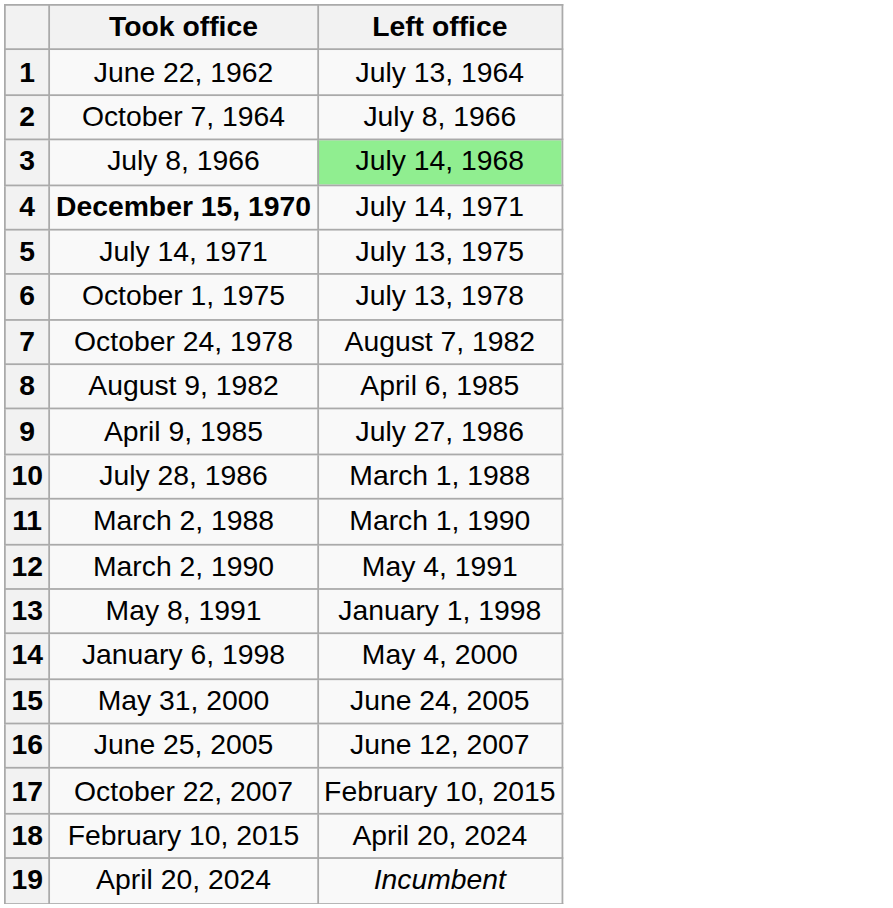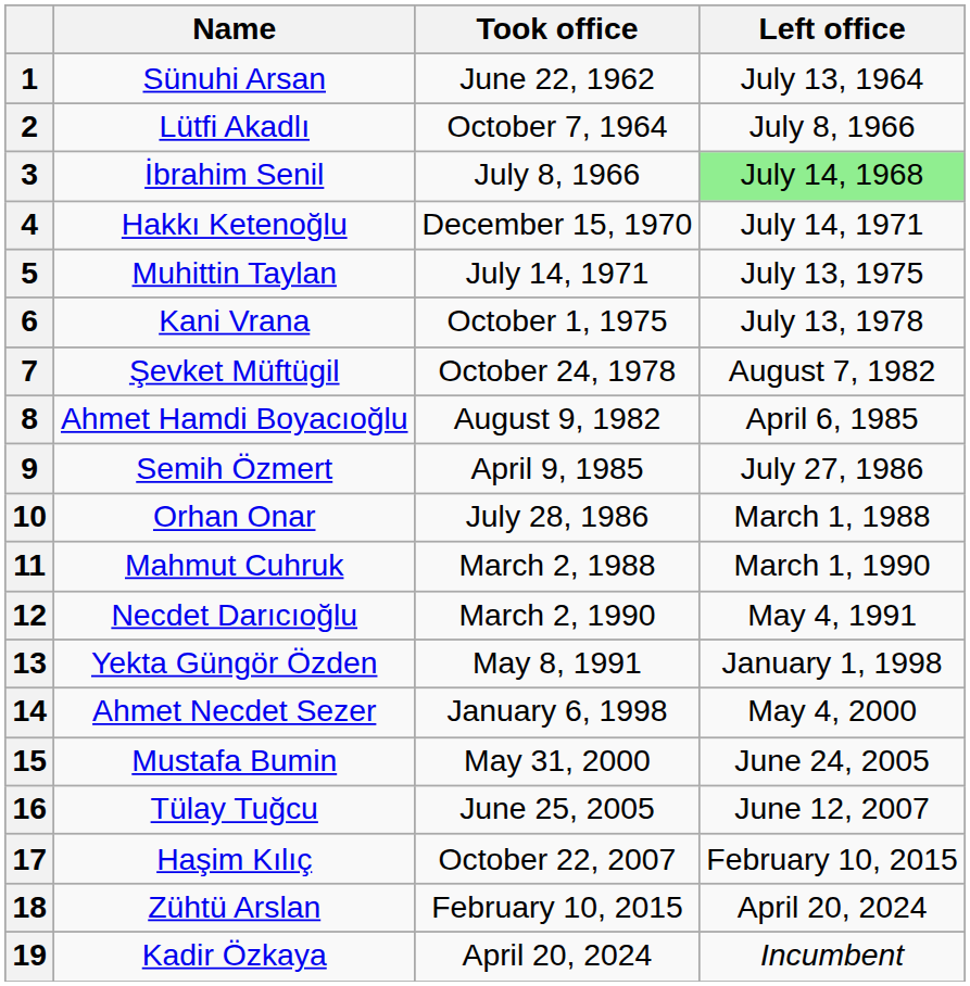 <table class="wikitable" style="text-align:center">
 <tr>
 <th></th>
+<th>Name</th>
 <th>Took office</th>
 <th>Left office</th>
 </tr>
 <tr>
 <th>1</th>
+<td><a href='#'>Sünuhi Arsan</a></td>
 <td>June 22, 1962</td>
 <td>July 13, 1964</td>
 </tr>
 <tr>
 <th>2</th>
+<td><a href='#'>Lütfi Akadlı</a></td>
 <td>October 7, 1964</td>
 <td>July 8, 1966</td>
 </tr>
 <tr>
 <th>3</th>
+<td><a href='#'>İbrahim Senil</a></td>
 <td>July 8, 1966</td>
 <td style="background: lightgreen;">July 14, 1968</td>
 </tr>
 <tr>
 <th>4</th>
-<td><strong>December 15, 1970</strong></td>
+<td><a href='#'>Hakkı Ketenoğlu</a></td>
+<td>December 15, 1970</td>
 <td>July 14, 1971</td>
 </tr>
 <tr>
 <th>5</th>
+<td><a href='#'>Muhittin Taylan</a></td>
 <td>July 14, 1971</td>
 <td>July 13, 1975</td>
 </tr>
 <tr>
 <th>6</th>
+<td><a href='#'>Kani Vrana</a></td>
 <td>October 1, 1975</td>
 <td>July 13, 1978</td>
 </tr>
 <tr>
 <th>7</th>
+<td><a href='#'>Şevket Müftügil</a></td>
 <td>October 24, 1978</td>
 <td>August 7, 1982</td>
 </tr>
 <tr>
 <th>8</th>
+<td><a href='#'>Ahmet Hamdi Boyacıoğlu</a></td>
 <td>August 9, 1982</td>
 <td>April 6, 1985</td>
 </tr>
 <tr>
 <th>9</th>
+<td><a href='#'>Semih Özmert</a></td>
 <td>April 9, 1985</td>
 <td>July 27, 1986</td>
 </tr>
 <tr>
 <th>10</th>
+<td><a href='#'>Orhan Onar</a></td>
 <td>July 28, 1986</td>
 <td>March 1, 1988</td>
 </tr>
 <tr>
 <th>11</th>
+<td><a href='#'>Mahmut Cuhruk</a></td>
 <td>March 2, 1988</td>
 <td>March 1, 1990</td>
 </tr>
 <tr>
 <th>12</th>
+<td><a href='#'>Necdet Darıcıoğlu</a></td>
 <td>March 2, 1990</td>
 <td>May 4, 1991</td>
 </tr>
 <tr>
 <th>13</th>
+<td><a href='#'>Yekta Güngör Özden</a></td>
 <td>May 8, 1991</td>
 <td>January 1, 1998</td>
 </tr>
 <tr>
 <th>14</th>
+<td><a href='#'>Ahmet Necdet Sezer</a></td>
 <td>January 6, 1998</td>
 <td>May 4, 2000</td>
 </tr>
 <tr>
 <th>15</th>
+<td><a href='#'>Mustafa Bumin</a></td>
 <td>May 31, 2000</td>
 <td>June 24, 2005</td>
 </tr>
 <tr>
 <th>16</th>
+<td><a href='#'>Tülay Tuğcu</a></td>
 <td>June 25, 2005</td>
 <td>June 12, 2007</td>
 </tr>
 <tr>
 <th>17</th>
+<td><a href='#'>Haşim Kılıç</a></td>
 <td>October 22, 2007</td>
 <td>February 10, 2015</td>
 </tr>
 <tr>
 <th>18</th>
+<td><a href='#'>Zühtü Arslan</a></td>
 <td>February 10, 2015</td>
 <td>April 20, 2024</td>
 </tr>
 <tr>
 <th>19</th>
+<td><a href='#'>Kadir Özkaya</a></td>
 <td>April 20, 2024</td>
 <td><em>Incumbent</em></td>
 </tr>
 </table>
